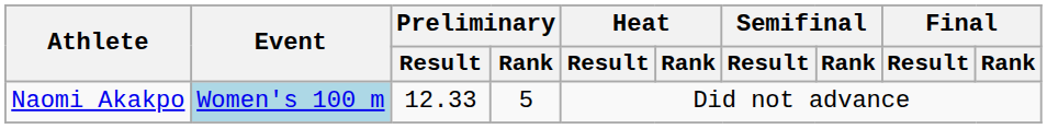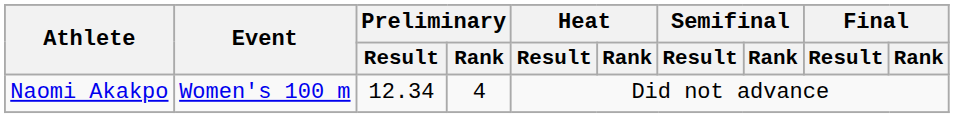 <table class="wikitable" style="font-size:90%">
 <tr>
 <th rowspan="2">Athlete</th>
 <th rowspan="2">Event</th>
 <th colspan="2">Preliminary</th>
 <th colspan="2">Heat</th>
 <th colspan="2">Semifinal</th>
 <th colspan="2">Final</th>
 </tr>
 <tr style="font-size:95%">
 <th>Result</th>
 <th>Rank</th>
 <th>Result</th>
 <th>Rank</th>
 <th>Result</th>
 <th>Rank</th>
 <th>Result</th>
 <th>Rank</th>
 </tr>
 <tr align=center>
 <td align=left><a href='#'>Naomi Akakpo</a></td>
-<td align=left style="background: lightblue;"><a href='#'>Women's 100 m</a></td>
-<td>12.33</td>
-<td>5</td>
+<td align=left><a href='#'>Women's 100 m</a></td>
+<td>12.34</td>
+<td>4</td>
 <td colspan=6>Did not advance</td>
 </tr>
 </table>
